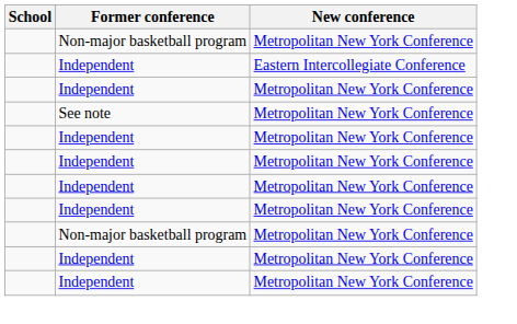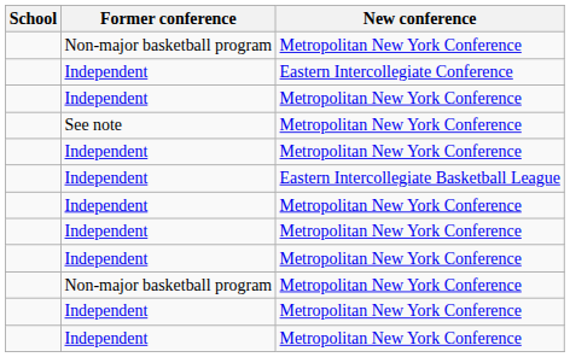 <table class="wikitable sortable">
 <tr>
 <th>School</th>
 <th>Former conference</th>
 <th>New conference</th>
 </tr>
 <tr>
 <td></td>
 <td>Non-major basketball program</td>
 <td><a href='#'>Metropolitan New York Conference</a></td>
 </tr>
 <tr>
 <td></td>
 <td><a href='#'>Independent</a></td>
 <td><a href='#'>Eastern Intercollegiate Conference</a></td>
 </tr>
 <tr>
 <td></td>
 <td><a href='#'>Independent</a></td>
 <td><a href='#'>Metropolitan New York Conference</a></td>
 </tr>
 <tr>
 <td></td>
 <td>See note</td>
 <td><a href='#'>Metropolitan New York Conference</a></td>
 </tr>
 <tr>
 <td></td>
 <td><a href='#'>Independent</a></td>
 <td><a href='#'>Metropolitan New York Conference</a></td>
 </tr>
 <tr>
 <td></td>
 <td><a href='#'>Independent</a></td>
+<td><a href='#'>Eastern Intercollegiate Basketball League</a></td>
+</tr>
+<tr>
+<td></td>
+<td><a href='#'>Independent</a></td>
 <td><a href='#'>Metropolitan New York Conference</a></td>
 </tr>
 <tr>
 <td></td>
 <td><a href='#'>Independent</a></td>
 <td><a href='#'>Metropolitan New York Conference</a></td>
 </tr>
 <tr>
 <td></td>
 <td><a href='#'>Independent</a></td>
 <td><a href='#'>Metropolitan New York Conference</a></td>
 </tr>
 <tr>
 <td></td>
 <td>Non-major basketball program</td>
 <td><a href='#'>Metropolitan New York Conference</a></td>
 </tr>
 <tr>
 <td></td>
 <td><a href='#'>Independent</a></td>
 <td><a href='#'>Metropolitan New York Conference</a></td>
 </tr>
 <tr>
 <td></td>
 <td><a href='#'>Independent</a></td>
 <td><a href='#'>Metropolitan New York Conference</a></td>
 </tr>
 </table>
